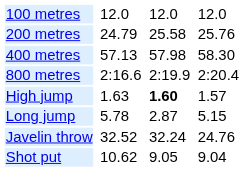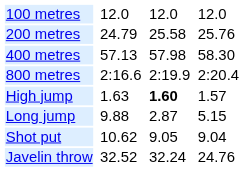 <table>
 <tr>
 <td bgcolor = DDEEFF><a href='#'>100 metres</a></td>
 <td></td>
 <td>12.0</td>
 <td></td>
 <td>12.0</td>
 <td></td>
 <td>12.0</td>
 </tr>
 <tr>
 <td bgcolor = DDEEFF><a href='#'>200 metres</a></td>
 <td></td>
 <td>24.79</td>
 <td></td>
 <td>25.58</td>
 <td></td>
 <td>25.76</td>
 </tr>
 <tr>
 <td bgcolor = DDEEFF><a href='#'>400 metres</a></td>
 <td></td>
 <td>57.13</td>
 <td></td>
 <td>57.98</td>
 <td></td>
 <td>58.30</td>
 </tr>
 <tr>
 <td bgcolor = DDEEFF><a href='#'>800 metres</a></td>
 <td></td>
 <td>2:16.6</td>
 <td></td>
 <td>2:19.9</td>
 <td></td>
 <td>2:20.4</td>
 </tr>
 <tr>
 <td bgcolor = DDEEFF><a href='#'>High jump</a></td>
 <td></td>
 <td>1.63</td>
 <td></td>
 <td><strong>1.60</strong></td>
 <td></td>
 <td>1.57</td>
 </tr>
 <tr>
 <td bgcolor = DDEEFF><a href='#'>Long jump</a></td>
 <td></td>
-<td>5.78</td>
+<td>9.88</td>
 <td></td>
 <td>2.87</td>
 <td></td>
 <td>5.15</td>
+</tr>
+<tr>
+<td bgcolor = DDEEFF><a href='#'>Shot put</a></td>
+<td></td>
+<td>10.62</td>
+<td></td>
+<td>9.05</td>
+<td></td>
+<td>9.04</td>
 </tr>
 <tr>
 <td bgcolor = DDEEFF><a href='#'>Javelin throw</a></td>
 <td></td>
 <td>32.52</td>
 <td></td>
 <td>32.24</td>
 <td></td>
 <td>24.76</td>
 </tr>
-<tr>
-<td bgcolor = DDEEFF><a href='#'>Shot put</a></td>
-<td></td>
-<td>10.62</td>
-<td></td>
-<td>9.05</td>
-<td></td>
-<td>9.04</td>
-</tr>
 </table>
